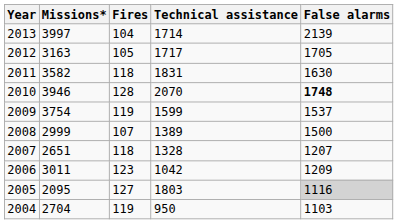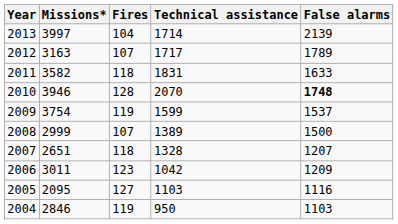 <table class="wikitable sortable">
 <tr>
 <th>Year</th>
 <th>Missions*</th>
 <th>Fires</th>
 <th>Technical assistance</th>
 <th>False alarms</th>
 </tr>
 <tr>
 <td>2013</td>
 <td>3997</td>
 <td>104</td>
 <td>1714</td>
 <td>2139</td>
 </tr>
 <tr>
 <td>2012</td>
 <td>3163</td>
-<td>105</td>
+<td>107</td>
 <td>1717</td>
-<td>1705</td>
+<td>1789</td>
 </tr>
 <tr>
 <td>2011</td>
 <td>3582</td>
 <td>118</td>
 <td>1831</td>
-<td>1630</td>
+<td>1633</td>
 </tr>
 <tr>
 <td>2010</td>
 <td>3946</td>
 <td>128</td>
 <td>2070</td>
 <td><strong>1748</strong></td>
 </tr>
 <tr>
 <td>2009</td>
 <td>3754</td>
 <td>119</td>
 <td>1599</td>
 <td>1537</td>
 </tr>
 <tr>
 <td>2008</td>
 <td>2999</td>
 <td>107</td>
 <td>1389</td>
 <td>1500</td>
 </tr>
 <tr>
 <td>2007</td>
 <td>2651</td>
 <td>118</td>
 <td>1328</td>
 <td>1207</td>
 </tr>
 <tr>
 <td>2006</td>
 <td>3011</td>
 <td>123</td>
 <td>1042</td>
 <td>1209</td>
 </tr>
 <tr>
 <td>2005</td>
 <td>2095</td>
 <td>127</td>
-<td>1803</td>
-<td style="background: lightgrey;">1116</td>
+<td>1103</td>
+<td>1116</td>
 </tr>
 <tr>
 <td>2004</td>
-<td>2704</td>
+<td>2846</td>
 <td>119</td>
 <td>950</td>
 <td>1103</td>
 </tr>
 </table>
